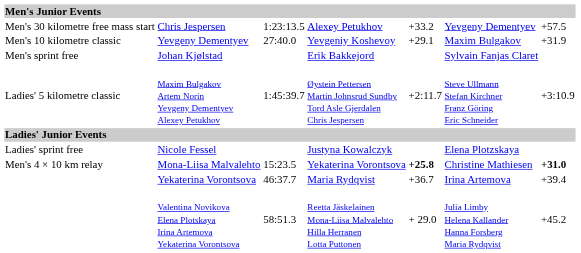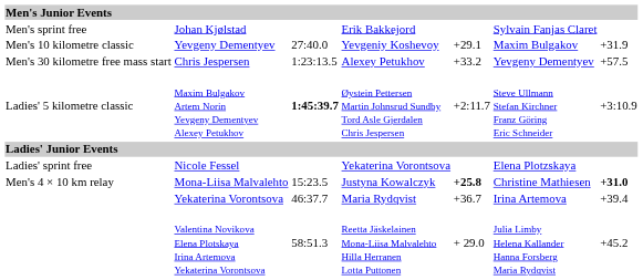 <table>
 <tr style="background:#ccc;">
 <td colspan=7><strong>Men's Junior Events</strong></td>
+</tr>
+<tr>
+<td>Men's sprint free</td>
+<td><a href='#'>Johan Kjølstad</a><br></td>
+<td></td>
+<td><a href='#'>Erik Bakkejord</a><br></td>
+<td></td>
+<td><a href='#'>Sylvain Fanjas Claret</a><br></td>
+<td></td>
+</tr>
+<tr>
+<td>Men's 10 kilometre classic</td>
+<td><a href='#'>Yevgeny Dementyev</a><br></td>
+<td>27:40.0</td>
+<td><a href='#'>Yevgeniy Koshevoy</a><br></td>
+<td>+29.1</td>
+<td><a href='#'>Maxim Bulgakov</a><br></td>
+<td>+31.9</td>
 </tr>
 <tr>
 <td>Men's 30 kilometre free mass start</td>
 <td><a href='#'>Chris Jespersen</a><br></td>
 <td>1:23:13.5</td>
 <td><a href='#'>Alexey Petukhov</a><br></td>
 <td>+33.2</td>
 <td><a href='#'>Yevgeny Dementyev</a><br></td>
 <td>+57.5</td>
 </tr>
 <tr>
-<td>Men's 10 kilometre classic</td>
-<td><a href='#'>Yevgeny Dementyev</a><br></td>
-<td>27:40.0</td>
-<td><a href='#'>Yevgeniy Koshevoy</a><br></td>
-<td>+29.1</td>
-<td><a href='#'>Maxim Bulgakov</a><br></td>
-<td>+31.9</td>
-</tr>
-<tr>
-<td>Men's sprint free</td>
-<td><a href='#'>Johan Kjølstad</a><br></td>
-<td></td>
-<td><a href='#'>Erik Bakkejord</a><br></td>
-<td></td>
-<td><a href='#'>Sylvain Fanjas Claret</a><br></td>
-<td></td>
-</tr>
-<tr>
 <td>Ladies' 5 kilometre classic</td>
 <td><br><small><a href='#'>Maxim Bulgakov</a><br><a href='#'>Artem Norin</a><br><a href='#'>Yevgeny Dementyev</a><br><a href='#'>Alexey Petukhov</a></small></td>
-<td>1:45:39.7</td>
+<td><strong>1:45:39.7</strong></td>
 <td><br><small><a href='#'>Øystein Pettersen</a><br><a href='#'>Martin Johnsrud Sundby</a><br><a href='#'>Tord Asle Gjerdalen</a><br><a href='#'>Chris Jespersen</a></small></td>
 <td>+2:11.7</td>
 <td><br><small><a href='#'>Steve Ullmann</a><br><a href='#'>Stefan Kirchner</a><br><a href='#'>Franz Göring</a><br><a href='#'>Eric Schneider</a></small></td>
 <td>+3:10.9</td>
 </tr>
 <tr style="background:#ccc;">
 <td colspan=7><strong>Ladies' Junior Events</strong></td>
 </tr>
 <tr>
 <td>Ladies' sprint free</td>
 <td><a href='#'>Nicole Fessel</a><br></td>
 <td></td>
-<td><a href='#'>Justyna Kowalczyk</a><br></td>
+<td><a href='#'>Yekaterina Vorontsova</a><br></td>
 <td></td>
 <td><a href='#'>Elena Plotzskaya</a><br></td>
 <td></td>
 </tr>
 <tr>
 <td>Men's 4 × 10 km relay</td>
 <td><a href='#'>Mona-Liisa Malvalehto</a><br></td>
 <td>15:23.5</td>
-<td><a href='#'>Yekaterina Vorontsova</a><br></td>
+<td><a href='#'>Justyna Kowalczyk</a><br></td>
 <td><strong>+25.8</strong></td>
 <td><a href='#'>Christine Mathiesen</a><br></td>
 <td><strong>+31.0</strong></td>
 </tr>
 <tr>
 <td></td>
 <td><a href='#'>Yekaterina Vorontsova</a><br></td>
 <td>46:37.7</td>
 <td><a href='#'>Maria Rydqvist</a><br></td>
 <td>+36.7</td>
 <td><a href='#'>Irina Artemova</a><br></td>
 <td>+39.4</td>
 </tr>
 <tr>
 <td></td>
 <td><br><small><a href='#'>Valentina Novikova</a><br><a href='#'>Elena Plotskaya</a><br><a href='#'>Irina Artemova</a><br><a href='#'>Yekaterina Vorontsova</a></small></td>
 <td>58:51.3</td>
 <td><br><small><a href='#'>Reetta Jäskelainen</a><br><a href='#'>Mona-Liisa Malvalehto</a><br><a href='#'>Hilla Herranen</a><br><a href='#'>Lotta Puttonen</a></small></td>
 <td>+ 29.0</td>
 <td><br><small><a href='#'>Julia Limby</a><br><a href='#'>Helena Kallander</a><br><a href='#'>Hanna Forsberg</a><br><a href='#'>Maria Rydqvist</a></small></td>
 <td>+45.2</td>
 </tr>
 </table>
